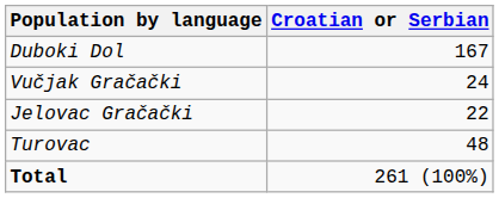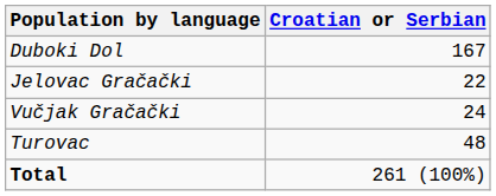 <table class="wikitable sortable">
 <tr>
 <th>Population by language</th>
 <th><a href='#'>Croatian</a> or <a href='#'>Serbian</a></th>
 </tr>
 <tr>
 <td><em>Duboki Dol</em></td>
 <td align="right">167</td>
 </tr>
 <tr>
+<td><em>Jelovac Gračački</em></td>
+<td align="right">22</td>
+</tr>
+<tr>
 <td><em>Vučjak Gračački</em></td>
 <td align="right">24</td>
-</tr>
-<tr>
-<td><em>Jelovac Gračački</em></td>
-<td align="right">22</td>
 </tr>
 <tr>
 <td><em>Turovac</em></td>
 <td align="right">48</td>
 </tr>
 <tr>
 <td><strong>Total</strong></td>
 <td align="right">261 (100%)</td>
 </tr>
 </table>
